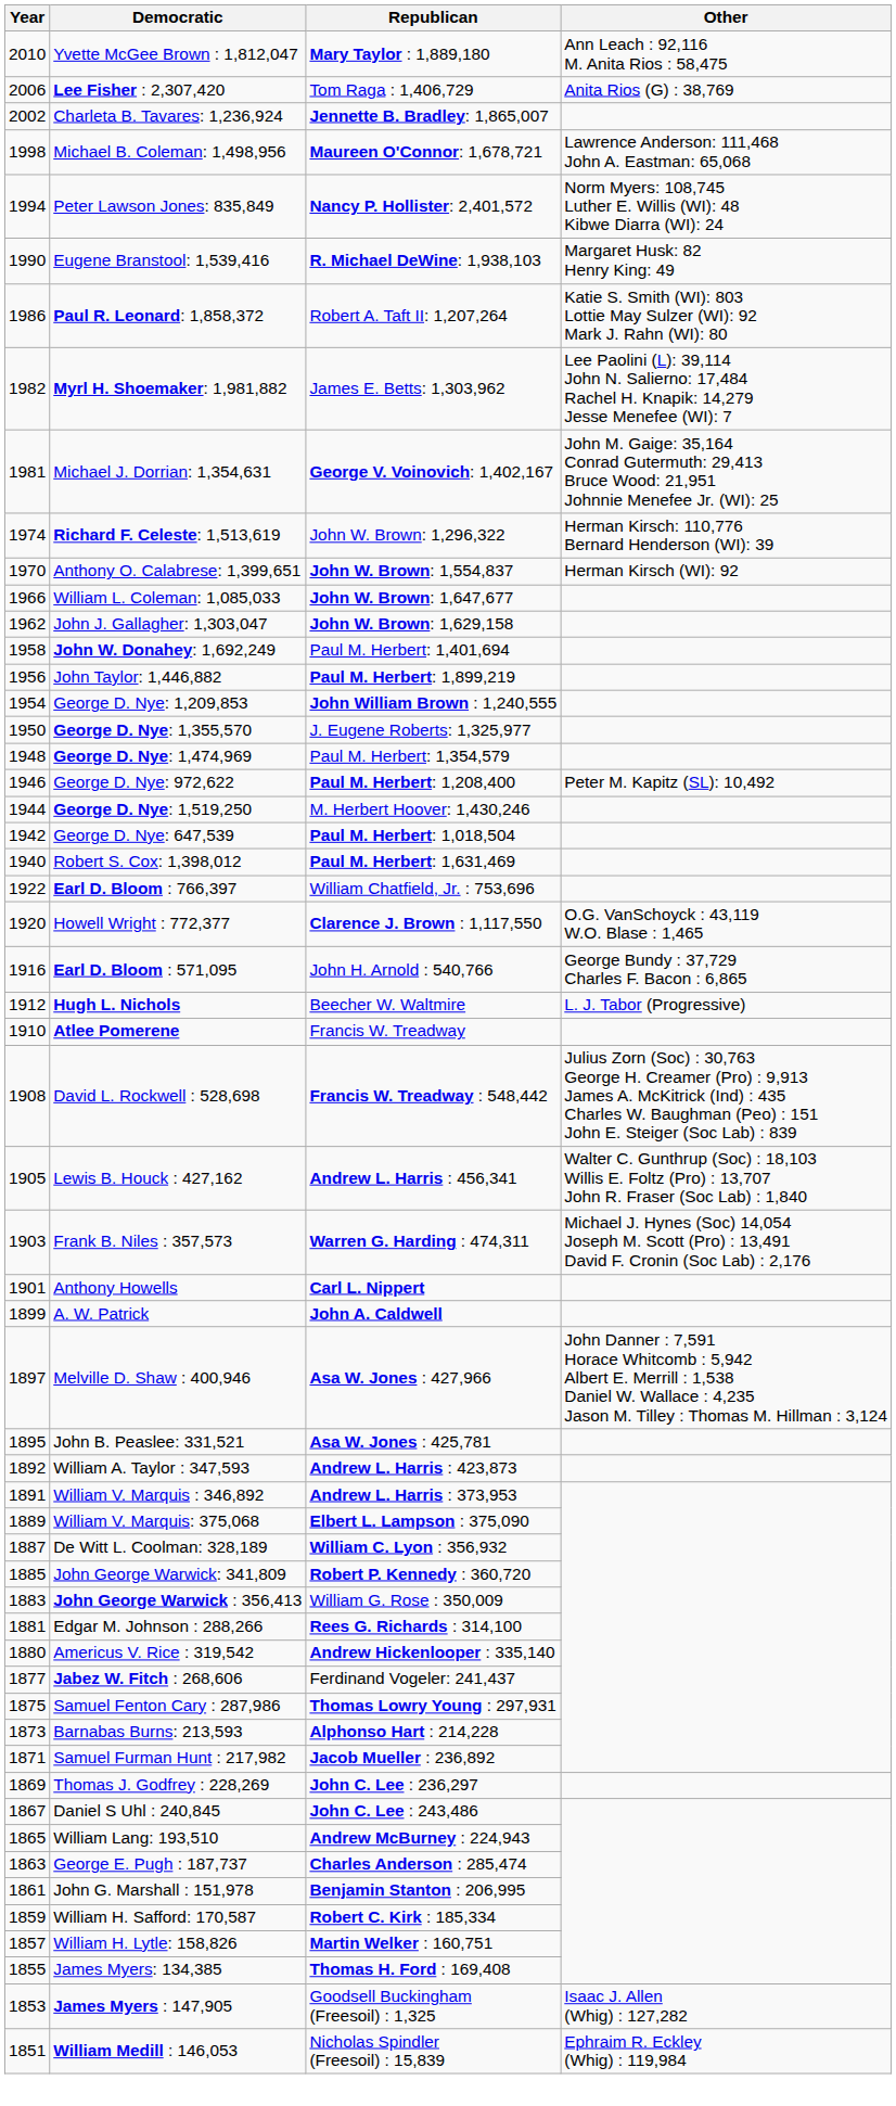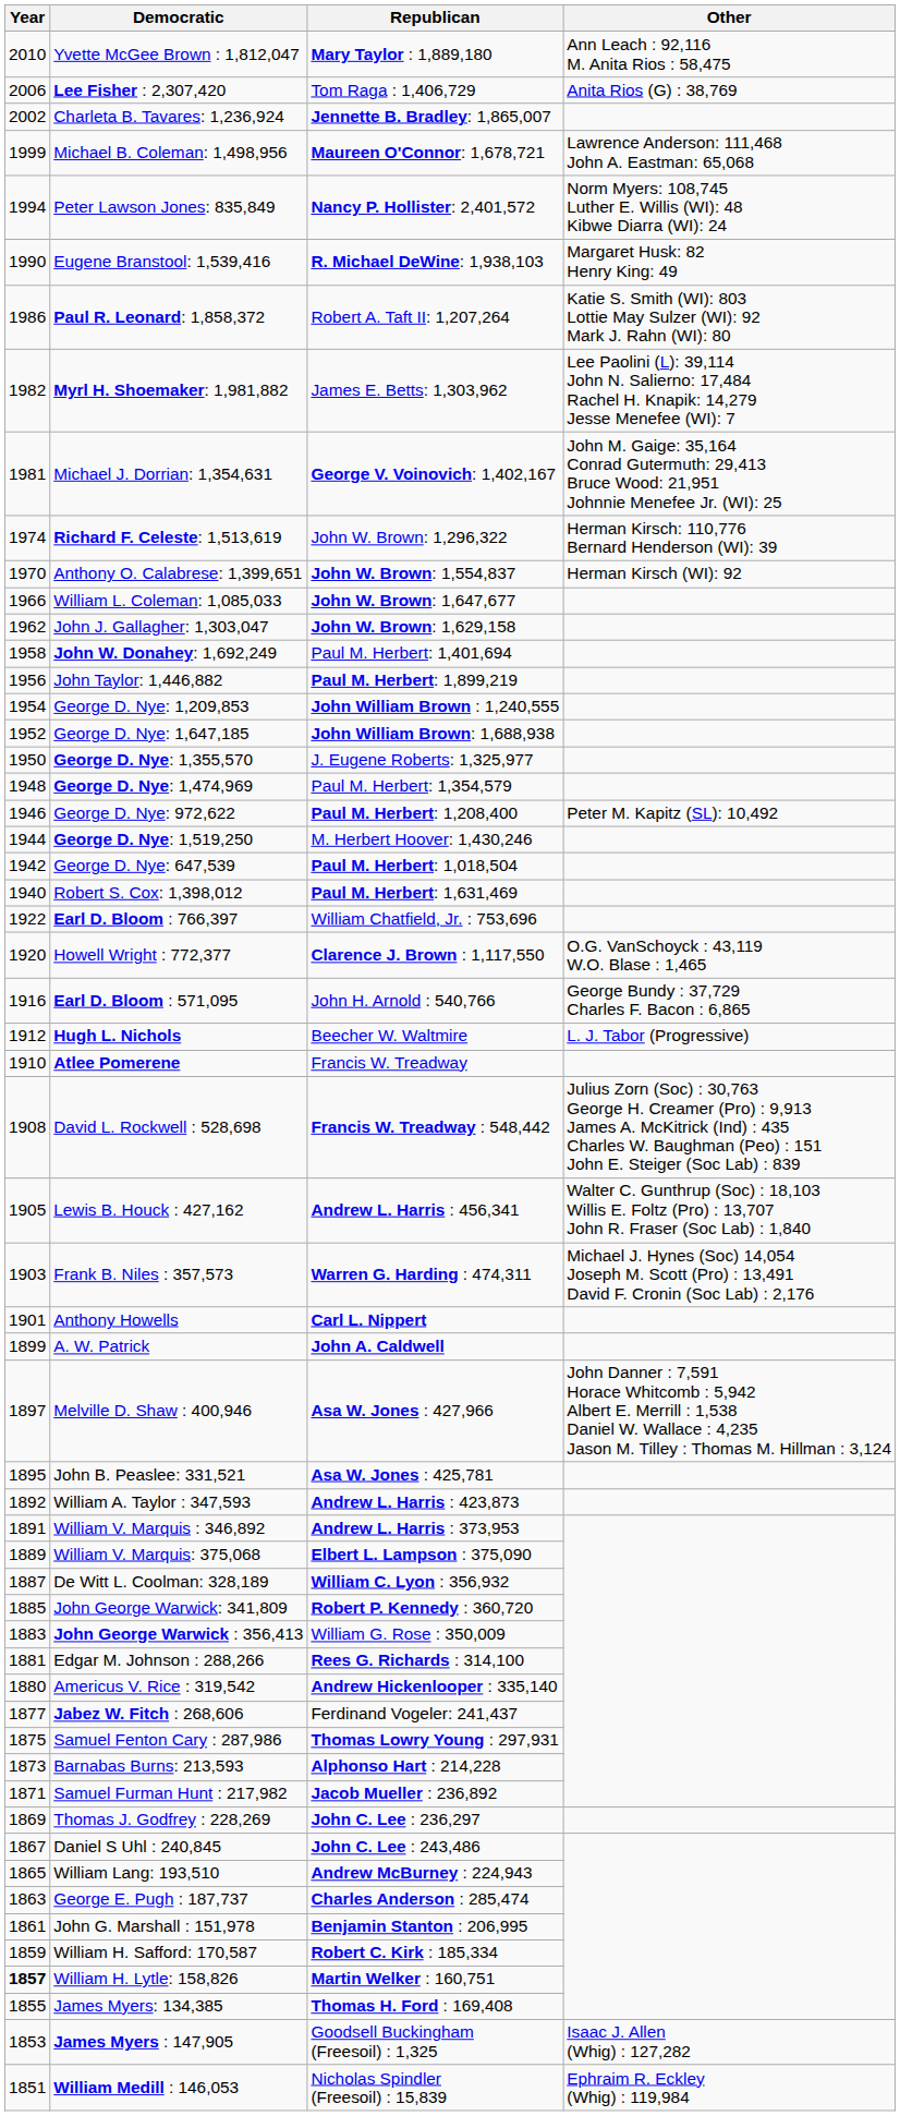 <table class="wikitable">
 <tr>
 <th>Year</th>
 <th>Democratic</th>
 <th>Republican</th>
 <th>Other</th>
 </tr>
 <tr>
 <td>2010</td>
 <td><a href='#'>Yvette McGee Brown</a> : 1,812,047</td>
 <td><strong><a href='#'>Mary Taylor</a></strong> : 1,889,180</td>
 <td>Ann Leach : 92,116<br>M. Anita Rios : 58,475</td>
 </tr>
 <tr>
 <td>2006</td>
 <td><strong><a href='#'>Lee Fisher</a></strong> : 2,307,420</td>
 <td><a href='#'>Tom Raga</a> : 1,406,729</td>
 <td><a href='#'>Anita Rios</a> (G) : 38,769</td>
 </tr>
 <tr>
 <td>2002</td>
 <td><a href='#'>Charleta B. Tavares</a>: 1,236,924</td>
 <td><strong><a href='#'>Jennette B. Bradley</a></strong>: 1,865,007</td>
 <td> </td>
 </tr>
 <tr>
-<td>1998</td>
+<td>1999</td>
 <td><a href='#'>Michael B. Coleman</a>: 1,498,956</td>
 <td><strong><a href='#'>Maureen O'Connor</a></strong>: 1,678,721</td>
 <td>Lawrence Anderson: 111,468<br>John A. Eastman: 65,068</td>
 </tr>
 <tr>
 <td>1994</td>
 <td><a href='#'>Peter Lawson Jones</a>: 835,849</td>
 <td><strong><a href='#'>Nancy P. Hollister</a></strong>: 2,401,572</td>
 <td>Norm Myers: 108,745<br>Luther E. Willis (WI): 48<br>Kibwe Diarra (WI): 24</td>
 </tr>
 <tr>
 <td>1990</td>
 <td><a href='#'>Eugene Branstool</a>: 1,539,416</td>
 <td><strong><a href='#'>R. Michael DeWine</a></strong>: 1,938,103</td>
 <td>Margaret Husk: 82<br>Henry King: 49</td>
 </tr>
 <tr>
 <td>1986</td>
 <td><strong><a href='#'>Paul R. Leonard</a></strong>: 1,858,372</td>
 <td><a href='#'>Robert A. Taft II</a>: 1,207,264</td>
 <td>Katie S. Smith (WI): 803<br>Lottie May Sulzer (WI): 92<br>Mark J. Rahn (WI): 80</td>
 </tr>
 <tr>
 <td>1982</td>
 <td><strong><a href='#'>Myrl H. Shoemaker</a></strong>: 1,981,882</td>
 <td><a href='#'>James E. Betts</a>: 1,303,962</td>
 <td>Lee Paolini (<a href='#'>L</a>): 39,114<br>John N. Salierno: 17,484<br>Rachel H. Knapik: 14,279<br>Jesse Menefee (WI): 7</td>
 </tr>
 <tr>
 <td>1981</td>
 <td><a href='#'>Michael J. Dorrian</a>: 1,354,631</td>
 <td><strong><a href='#'>George V. Voinovich</a></strong>: 1,402,167</td>
 <td>John M. Gaige: 35,164<br>Conrad Gutermuth: 29,413<br>Bruce Wood: 21,951<br>Johnnie Menefee Jr. (WI): 25</td>
 </tr>
 <tr>
 <td>1974</td>
 <td><strong><a href='#'>Richard F. Celeste</a></strong>: 1,513,619</td>
 <td><a href='#'>John W. Brown</a>: 1,296,322</td>
 <td>Herman Kirsch: 110,776<br>Bernard Henderson (WI): 39</td>
 </tr>
 <tr>
 <td>1970</td>
 <td><a href='#'>Anthony O. Calabrese</a>: 1,399,651</td>
 <td><strong><a href='#'>John W. Brown</a></strong>: 1,554,837</td>
 <td>Herman Kirsch (WI): 92</td>
 </tr>
 <tr>
 <td>1966</td>
 <td><a href='#'>William L. Coleman</a>: 1,085,033</td>
 <td><strong><a href='#'>John W. Brown</a></strong>: 1,647,677</td>
 <td> </td>
 </tr>
 <tr>
 <td>1962</td>
 <td><a href='#'>John J. Gallagher</a>: 1,303,047</td>
 <td><strong><a href='#'>John W. Brown</a></strong>: 1,629,158</td>
 <td> </td>
 </tr>
 <tr>
 <td>1958</td>
 <td><strong><a href='#'>John W. Donahey</a></strong>: 1,692,249</td>
 <td><a href='#'>Paul M. Herbert</a>: 1,401,694</td>
 <td> </td>
 </tr>
 <tr>
 <td>1956</td>
 <td><a href='#'>John Taylor</a>: 1,446,882</td>
 <td><strong><a href='#'>Paul M. Herbert</a></strong>: 1,899,219</td>
 <td> </td>
 </tr>
 <tr>
 <td>1954</td>
 <td><a href='#'>George D. Nye</a>: 1,209,853</td>
 <td><strong><a href='#'>John William Brown</a></strong> : 1,240,555</td>
+<td> </td>
+</tr>
+<tr>
+<td>1952</td>
+<td><a href='#'>George D. Nye</a>: 1,647,185</td>
+<td><strong><a href='#'>John William Brown</a></strong>: 1,688,938</td>
 <td> </td>
 </tr>
 <tr>
 <td>1950</td>
 <td><strong><a href='#'>George D. Nye</a></strong>: 1,355,570</td>
 <td><a href='#'>J. Eugene Roberts</a>: 1,325,977</td>
 <td> </td>
 </tr>
 <tr>
 <td>1948</td>
 <td><strong><a href='#'>George D. Nye</a></strong>: 1,474,969</td>
 <td><a href='#'>Paul M. Herbert</a>: 1,354,579</td>
 <td> </td>
 </tr>
 <tr>
 <td>1946</td>
 <td><a href='#'>George D. Nye</a>: 972,622</td>
 <td><strong><a href='#'>Paul M. Herbert</a></strong>: 1,208,400</td>
 <td>Peter M. Kapitz (<a href='#'>SL</a>): 10,492</td>
 </tr>
 <tr>
 <td>1944</td>
 <td><strong><a href='#'>George D. Nye</a></strong>: 1,519,250</td>
 <td><a href='#'>M. Herbert Hoover</a>: 1,430,246</td>
 <td> </td>
 </tr>
 <tr>
 <td>1942</td>
 <td><a href='#'>George D. Nye</a>: 647,539</td>
 <td><strong><a href='#'>Paul M. Herbert</a></strong>: 1,018,504</td>
 <td> </td>
 </tr>
 <tr>
 <td>1940</td>
 <td><a href='#'>Robert S. Cox</a>: 1,398,012</td>
 <td><strong><a href='#'>Paul M. Herbert</a></strong>: 1,631,469</td>
 <td> </td>
 </tr>
 <tr>
 <td>1922</td>
 <td><strong><a href='#'>Earl D. Bloom</a></strong> : 766,397</td>
 <td><a href='#'>William Chatfield, Jr.</a> : 753,696</td>
 <td> </td>
 </tr>
 <tr>
 <td>1920</td>
 <td><a href='#'>Howell Wright</a> : 772,377</td>
 <td><strong><a href='#'>Clarence J. Brown</a></strong> : 1,117,550</td>
 <td>O.G. VanSchoyck : 43,119<br>W.O. Blase : 1,465</td>
 </tr>
 <tr>
 <td>1916</td>
 <td><strong><a href='#'>Earl D. Bloom</a></strong> : 571,095</td>
 <td><a href='#'>John H. Arnold</a> : 540,766</td>
 <td>George Bundy : 37,729<br>Charles F. Bacon : 6,865</td>
 </tr>
 <tr>
 <td>1912</td>
 <td><strong><a href='#'>Hugh L. Nichols</a></strong></td>
 <td><a href='#'>Beecher W. Waltmire</a></td>
 <td><a href='#'>L.&nbsp;J. Tabor</a> (Progressive)</td>
 </tr>
 <tr>
 <td>1910</td>
 <td><strong><a href='#'>Atlee Pomerene</a></strong></td>
 <td><a href='#'>Francis W. Treadway</a></td>
 <td> </td>
 </tr>
 <tr>
 <td>1908</td>
 <td><a href='#'>David L. Rockwell</a> : 528,698</td>
 <td><strong><a href='#'>Francis W. Treadway</a></strong> : 548,442</td>
 <td>Julius Zorn (Soc) : 30,763<br>George H. Creamer (Pro) : 9,913<br>James A. McKitrick (Ind) : 435<br>Charles W. Baughman (Peo) : 151<br>John E. Steiger (Soc Lab) : 839</td>
 </tr>
 <tr>
 <td>1905</td>
 <td><a href='#'>Lewis B. Houck</a> : 427,162</td>
 <td><strong><a href='#'>Andrew L. Harris</a></strong> : 456,341</td>
 <td>Walter C. Gunthrup (Soc) : 18,103<br>Willis E. Foltz (Pro) : 13,707<br>John R. Fraser (Soc Lab) : 1,840</td>
 </tr>
 <tr>
 <td>1903</td>
 <td><a href='#'>Frank B. Niles</a> : 357,573</td>
 <td><strong><a href='#'>Warren G. Harding</a></strong> : 474,311</td>
 <td>Michael J. Hynes (Soc) 14,054<br>Joseph M. Scott (Pro) : 13,491<br>David F. Cronin (Soc Lab) : 2,176</td>
 </tr>
 <tr>
 <td>1901</td>
 <td><a href='#'>Anthony Howells</a></td>
 <td><strong><a href='#'>Carl L. Nippert</a></strong></td>
 <td> </td>
 </tr>
 <tr>
 <td>1899</td>
 <td><a href='#'>A. W. Patrick</a></td>
 <td><strong><a href='#'>John A. Caldwell</a></strong></td>
 <td> </td>
 </tr>
 <tr>
 <td>1897</td>
 <td><a href='#'>Melville D. Shaw</a> : 400,946</td>
 <td><strong><a href='#'>Asa W. Jones</a></strong> : 427,966</td>
 <td>John Danner : 7,591<br>Horace Whitcomb : 5,942<br>Albert E. Merrill : 1,538<br>Daniel W. Wallace : 4,235<br>Jason M. Tilley : Thomas M. Hillman : 3,124</td>
 </tr>
 <tr>
 <td>1895</td>
 <td>John B. Peaslee: 331,521</td>
 <td><strong><a href='#'>Asa W. Jones</a></strong> : 425,781</td>
 <td> </td>
 </tr>
 <tr>
 <td>1892</td>
 <td>William A. Taylor : 347,593</td>
 <td><strong><a href='#'>Andrew L. Harris</a></strong> : 423,873</td>
 <td> </td>
 </tr>
 <tr>
 <td>1891</td>
 <td><a href='#'>William V. Marquis</a> : 346,892</td>
 <td><strong><a href='#'>Andrew L. Harris</a></strong> : 373,953</td>
 </tr>
 <tr>
 <td>1889</td>
 <td><a href='#'>William V. Marquis</a>: 375,068</td>
 <td><strong><a href='#'>Elbert L. Lampson</a></strong> : 375,090</td>
 </tr>
 <tr>
 <td>1887</td>
 <td>De Witt L. Coolman: 328,189</td>
 <td><strong><a href='#'>William C. Lyon</a></strong> : 356,932</td>
 </tr>
 <tr>
 <td>1885</td>
 <td><a href='#'>John George Warwick</a>: 341,809</td>
 <td><strong><a href='#'>Robert P. Kennedy</a></strong> : 360,720</td>
 </tr>
 <tr>
 <td>1883</td>
 <td><strong><a href='#'>John George Warwick</a></strong> : 356,413</td>
 <td><a href='#'>William G. Rose</a> : 350,009</td>
 </tr>
 <tr>
 <td>1881</td>
 <td>Edgar M. Johnson : 288,266</td>
 <td><strong><a href='#'>Rees G. Richards</a></strong> : 314,100</td>
 </tr>
 <tr>
 <td>1880</td>
 <td><a href='#'>Americus V. Rice</a> : 319,542</td>
 <td><strong><a href='#'>Andrew Hickenlooper</a></strong> : 335,140</td>
 </tr>
 <tr>
 <td>1877</td>
 <td><strong><a href='#'>Jabez W. Fitch</a></strong> : 268,606</td>
 <td>Ferdinand Vogeler: 241,437</td>
 </tr>
 <tr>
 <td>1875</td>
 <td><a href='#'>Samuel Fenton Cary</a> : 287,986</td>
 <td><strong><a href='#'>Thomas Lowry Young</a></strong> : 297,931</td>
 </tr>
 <tr>
 <td>1873</td>
 <td><a href='#'>Barnabas Burns</a>: 213,593</td>
 <td><strong><a href='#'>Alphonso Hart</a></strong> : 214,228</td>
 </tr>
 <tr>
 <td>1871</td>
 <td><a href='#'>Samuel Furman Hunt</a> : 217,982</td>
 <td><strong><a href='#'>Jacob Mueller</a></strong> : 236,892</td>
 </tr>
 <tr>
 <td>1869</td>
 <td><a href='#'>Thomas J. Godfrey</a> : 228,269</td>
 <td><strong><a href='#'>John C. Lee</a></strong> : 236,297</td>
 <td></td>
 </tr>
 <tr>
 <td>1867</td>
 <td>Daniel S Uhl : 240,845</td>
 <td><strong><a href='#'>John C. Lee</a></strong> : 243,486</td>
 </tr>
 <tr>
 <td>1865</td>
 <td>William Lang: 193,510</td>
 <td><strong><a href='#'>Andrew McBurney</a></strong> : 224,943</td>
 </tr>
 <tr>
 <td>1863</td>
 <td><a href='#'>George E. Pugh</a> : 187,737</td>
 <td><strong><a href='#'>Charles Anderson</a></strong> : 285,474</td>
 </tr>
 <tr>
 <td>1861</td>
 <td>John G. Marshall : 151,978</td>
 <td><strong><a href='#'>Benjamin Stanton</a></strong> : 206,995</td>
 </tr>
 <tr>
 <td>1859</td>
 <td>William H. Safford: 170,587</td>
 <td><strong><a href='#'>Robert C. Kirk</a></strong> : 185,334</td>
 </tr>
 <tr>
-<td>1857</td>
+<td><strong>1857</strong></td>
 <td><a href='#'>William H. Lytle</a>: 158,826</td>
 <td><strong><a href='#'>Martin Welker</a></strong> : 160,751</td>
 </tr>
 <tr>
 <td>1855</td>
 <td><a href='#'>James Myers</a>: 134,385</td>
 <td><strong><a href='#'>Thomas H. Ford</a></strong> : 169,408</td>
 </tr>
 <tr>
 <td>1853</td>
 <td><strong><a href='#'>James Myers</a></strong> : 147,905</td>
 <td><a href='#'>Goodsell Buckingham</a><br>(Freesoil) : 1,325</td>
 <td><a href='#'>Isaac J. Allen</a><br>(Whig) : 127,282</td>
 </tr>
 <tr>
 <td>1851</td>
 <td><strong><a href='#'>William Medill</a></strong> : 146,053</td>
 <td><a href='#'>Nicholas Spindler</a><br>(Freesoil) : 15,839</td>
 <td><a href='#'>Ephraim R. Eckley</a><br>(Whig) : 119,984</td>
 </tr>
 </table>
